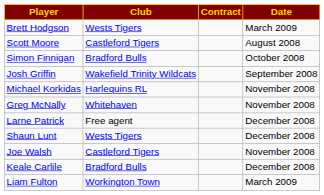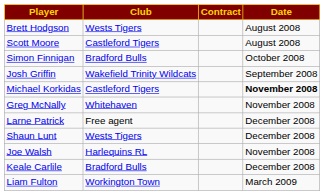 <table class="wikitable">
 <tr>
 <th scope="col" style="background:#800000; color:gold; border:solid gold 1px">Player</th>
 <th scope="col" style="background:#800000; color:gold; border:solid gold 1px">Club</th>
 <th scope="col" style="background:#800000; color:gold; border:solid gold 1px">Contract</th>
 <th scope="col" style="background:#800000; color:gold; border:solid gold 1px">Date</th>
 </tr>
 <tr>
 <td><a href='#'>Brett Hodgson</a></td>
 <td><a href='#'>Wests Tigers</a></td>
 <td></td>
-<td>March 2009</td>
+<td>August 2008</td>
 </tr>
 <tr>
 <td><a href='#'>Scott Moore</a></td>
 <td><a href='#'>Castleford Tigers</a></td>
 <td></td>
 <td>August 2008</td>
 </tr>
 <tr>
 <td><a href='#'>Simon Finnigan</a></td>
 <td><a href='#'>Bradford Bulls</a></td>
 <td></td>
 <td>October 2008</td>
 </tr>
 <tr>
 <td><a href='#'>Josh Griffin</a></td>
 <td><a href='#'>Wakefield Trinity Wildcats</a></td>
 <td></td>
 <td>September 2008</td>
 </tr>
 <tr>
 <td><a href='#'>Michael Korkidas</a></td>
-<td><a href='#'>Harlequins RL</a></td>
+<td><a href='#'>Castleford Tigers</a></td>
 <td></td>
-<td>November 2008</td>
+<td><strong>November 2008</strong></td>
 </tr>
 <tr>
 <td><a href='#'>Greg McNally</a></td>
 <td><a href='#'>Whitehaven</a></td>
 <td></td>
 <td>November 2008</td>
 </tr>
 <tr>
 <td><a href='#'>Larne Patrick</a></td>
 <td>Free agent</td>
 <td></td>
 <td>December 2008</td>
 </tr>
 <tr>
 <td><a href='#'>Shaun Lunt</a></td>
 <td><a href='#'>Wests Tigers</a></td>
 <td></td>
 <td>December 2008</td>
 </tr>
 <tr>
 <td><a href='#'>Joe Walsh</a></td>
-<td><a href='#'>Castleford Tigers</a></td>
+<td><a href='#'>Harlequins RL</a></td>
 <td></td>
 <td>November 2008</td>
 </tr>
 <tr>
 <td><a href='#'>Keale Carlile</a></td>
 <td><a href='#'>Bradford Bulls</a></td>
 <td></td>
 <td>December 2008</td>
 </tr>
 <tr>
 <td><a href='#'>Liam Fulton</a></td>
 <td><a href='#'>Workington Town</a></td>
 <td></td>
 <td>March 2009</td>
 </tr>
 </table>
